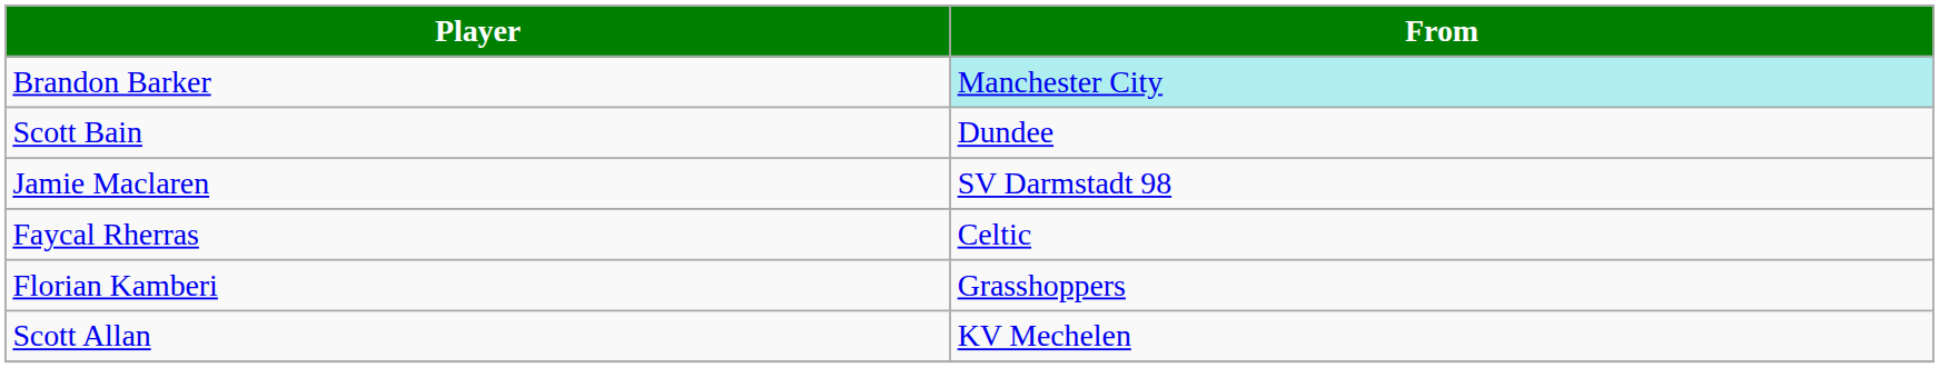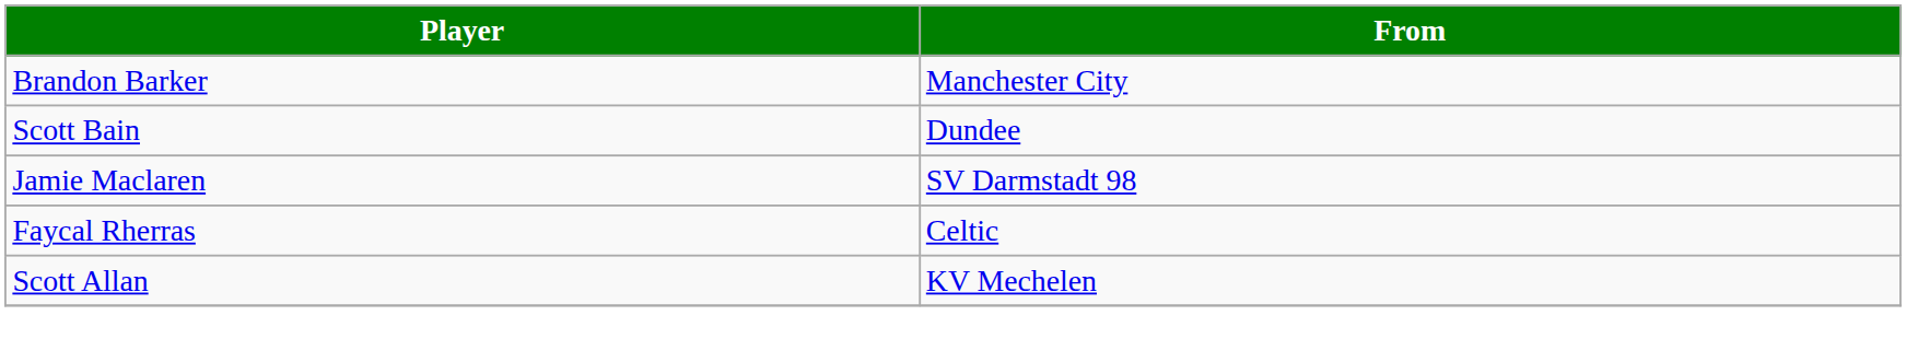 <table class="wikitable" style="text-align:center; font-size:95%;width:75%; text-align:left">
 <tr>
 <th style="background:#008000; color:white;">Player</th>
 <th style="background:#008000; color:white;">From</th>
 </tr>
 <tr>
 <td> <a href='#'>Brandon Barker</a></td>
-<td style="background: paleturquoise;"> <a href='#'>Manchester City</a></td>
+<td> <a href='#'>Manchester City</a></td>
 </tr>
 <tr>
 <td> <a href='#'>Scott Bain</a></td>
 <td> <a href='#'>Dundee</a></td>
 </tr>
 <tr>
 <td> <a href='#'>Jamie Maclaren</a></td>
 <td> <a href='#'>SV Darmstadt 98</a></td>
 </tr>
 <tr>
 <td> <a href='#'>Faycal Rherras</a></td>
 <td> <a href='#'>Celtic</a></td>
 </tr>
 <tr>
-<td> <a href='#'>Florian Kamberi</a></td>
-<td> <a href='#'>Grasshoppers</a></td>
-</tr>
-<tr>
 <td> <a href='#'>Scott Allan</a></td>
 <td> <a href='#'>KV Mechelen</a></td>
 </tr>
 <tr>
 </tr>
 </table>
